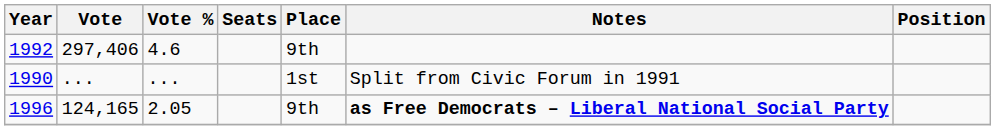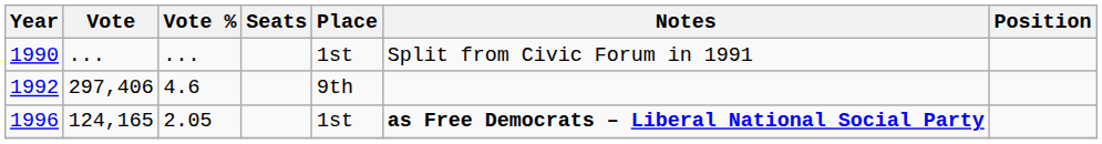 <table class="wikitable">
 <tr>
 <th>Year</th>
 <th>Vote</th>
 <th>Vote %</th>
 <th>Seats</th>
 <th>Place</th>
 <th>Notes</th>
 <th>Position</th>
 </tr>
 <tr>
+<td><a href='#'>1990</a></td>
+<td>...</td>
+<td>...</td>
+<td></td>
+<td>1st</td>
+<td>Split from Civic Forum in 1991</td>
+<td></td>
+</tr>
+<tr>
 <td><a href='#'>1992</a></td>
 <td>297,406</td>
 <td>4.6</td>
 <td></td>
 <td>9th</td>
 <td></td>
 <td></td>
 </tr>
 <tr>
-<td><a href='#'>1990</a></td>
-<td>...</td>
-<td>...</td>
-<td></td>
-<td>1st</td>
-<td>Split from Civic Forum in 1991</td>
-<td></td>
-</tr>
-<tr>
 <td><a href='#'>1996</a></td>
 <td>124,165</td>
 <td>2.05</td>
 <td></td>
-<td>9th</td>
+<td>1st</td>
 <td><strong>as Free Democrats – <a href='#'>Liberal National Social Party</a></strong></td>
 <td></td>
 </tr>
 <tr>
 </tr>
 </table>
